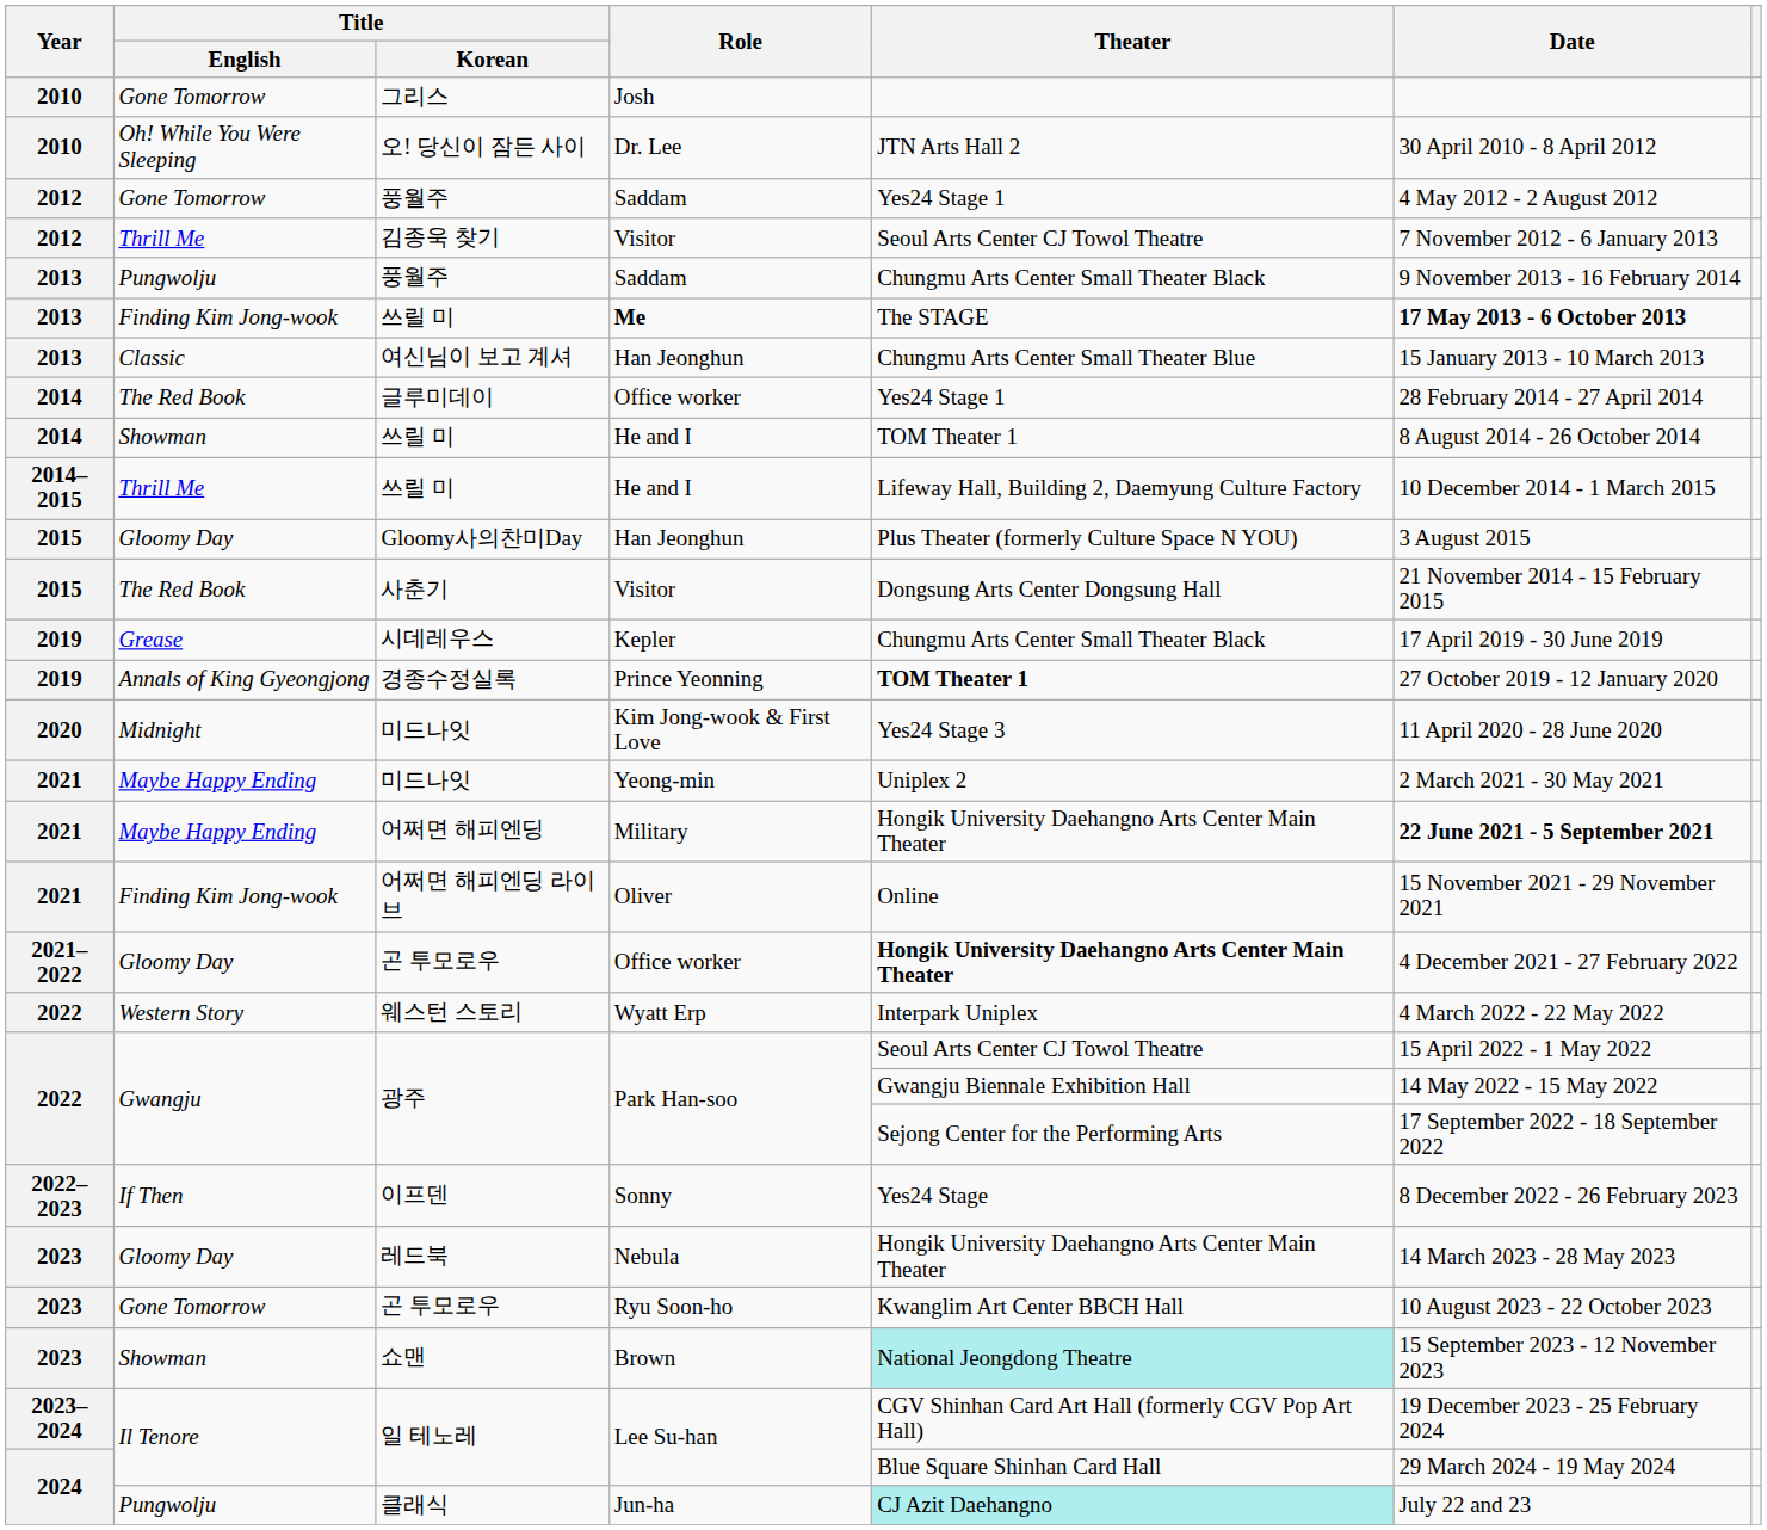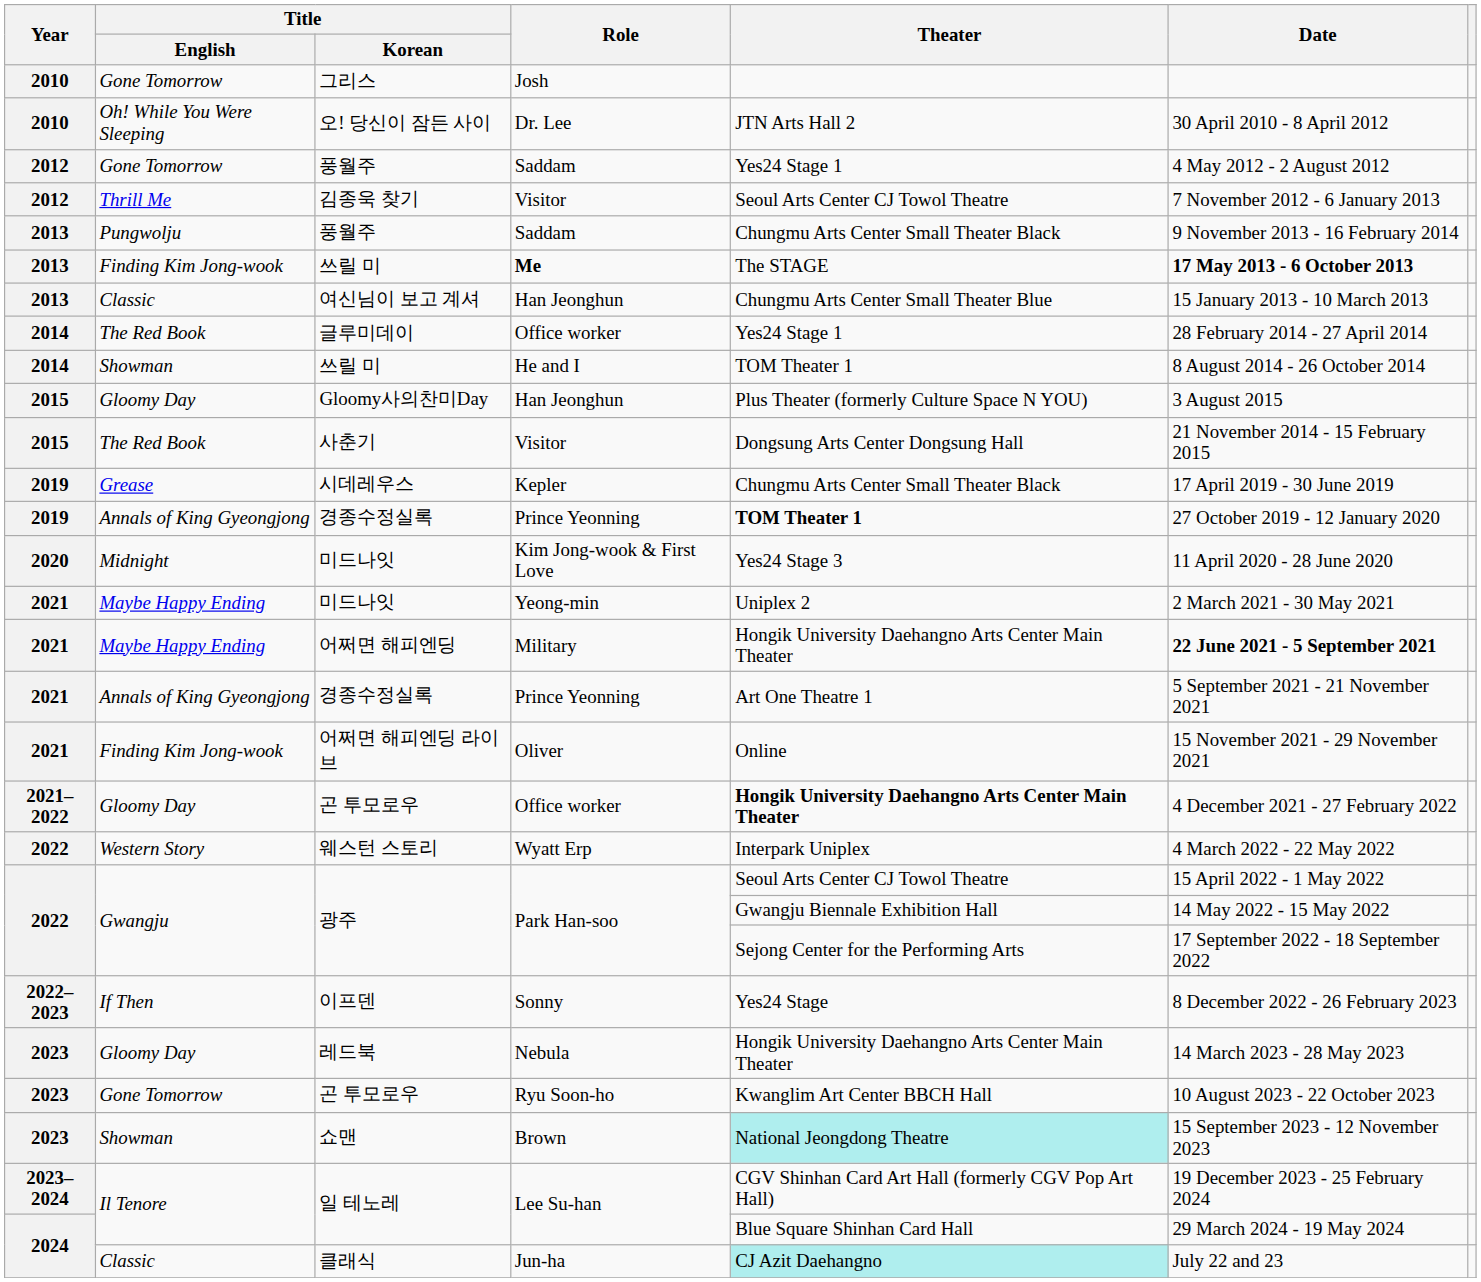 <table class="wikitable plainrowheaders sortable">
 <tr>
 <th rowspan="2" scope="col">Year</th>
 <th colspan="2" scope="col">Title</th>
 <th rowspan="2" scope="col">Role</th>
 <th rowspan="2" scope="col">Theater</th>
 <th rowspan="2" scope="col">Date</th>
 <th rowspan="2" scope="col" class="unsortable"></th>
 </tr>
 <tr>
 <th>English</th>
 <th>Korean</th>
 </tr>
 <tr>
 <th scope="row">2010</th>
 <td><em>Gone Tomorrow</em></td>
 <td>그리스</td>
 <td>Josh</td>
 <td></td>
 <td></td>
 <td></td>
 </tr>
 <tr>
 <th scope="row">2010</th>
 <td><em>Oh! While You Were Sleeping</em></td>
 <td>오! 당신이 잠든 사이</td>
 <td>Dr. Lee</td>
 <td>JTN Arts Hall 2</td>
 <td>30 April 2010 - 8 April 2012</td>
 <td></td>
 </tr>
 <tr>
 <th scope="row">2012</th>
 <td><em>Gone Tomorrow</em></td>
 <td>풍월주</td>
 <td>Saddam</td>
 <td>Yes24 Stage 1</td>
 <td>4 May 2012 - 2 August 2012</td>
 <td></td>
 </tr>
 <tr>
 <th scope="row">2012</th>
 <td><em><a href='#'>Thrill Me</a></em></td>
 <td>김종욱 찾기</td>
 <td>Visitor</td>
 <td>Seoul Arts Center CJ Towol Theatre</td>
 <td>7 November 2012 - 6 January 2013</td>
 <td></td>
 </tr>
 <tr>
 <th scope="row">2013</th>
 <td><em>Pungwolju</em></td>
 <td>풍월주</td>
 <td>Saddam</td>
 <td>Chungmu Arts Center Small Theater Black</td>
 <td>9 November 2013 - 16 February 2014</td>
 <td></td>
 </tr>
 <tr>
 <th scope="row">2013</th>
 <td><em>Finding Kim Jong-wook</em></td>
 <td>쓰릴 미</td>
 <td><strong>Me</strong></td>
 <td>The STAGE</td>
 <td><strong>17 May 2013 - 6 October 2013</strong></td>
 <td></td>
 </tr>
 <tr>
 <th scope="row">2013</th>
 <td><em>Classic</em></td>
 <td>여신님이 보고 계셔</td>
 <td>Han Jeonghun</td>
 <td>Chungmu Arts Center Small Theater Blue</td>
 <td>15 January 2013 - 10 March 2013</td>
 <td></td>
 </tr>
 <tr>
 <th scope="row">2014</th>
 <td><em>The Red Book</em></td>
 <td>글루미데이</td>
 <td>Office worker</td>
 <td>Yes24 Stage 1</td>
 <td>28 February 2014 - 27 April 2014</td>
 <td></td>
 </tr>
 <tr>
 <th scope="row">2014</th>
 <td><em>Showman</em></td>
 <td>쓰릴 미</td>
 <td>He and I</td>
 <td>TOM Theater 1</td>
 <td>8 August 2014 - 26 October 2014</td>
 <td></td>
 </tr>
 <tr>
-<th scope="row">2014–2015</th>
-<td><em><a href='#'>Thrill Me</a></em></td>
-<td>쓰릴 미</td>
-<td>He and I</td>
-<td>Lifeway Hall, Building 2, Daemyung Culture Factory</td>
-<td>10 December 2014 - 1 March 2015</td>
-<td></td>
-</tr>
-<tr>
 <th scope="row">2015</th>
 <td><em>Gloomy Day</em></td>
 <td>Gloomy사의찬미Day</td>
 <td>Han Jeonghun</td>
 <td>Plus Theater (formerly Culture Space N YOU)</td>
 <td>3 August 2015</td>
 <td></td>
 </tr>
 <tr>
 <th scope="row">2015</th>
 <td><em>The Red Book</em></td>
 <td>사춘기</td>
 <td>Visitor</td>
 <td>Dongsung Arts Center Dongsung Hall</td>
 <td>21 November 2014 - 15 February 2015</td>
 <td></td>
 </tr>
 <tr>
 <th scope="row">2019</th>
 <td><em><a href='#'>Grease</a></em></td>
 <td>시데레우스</td>
 <td>Kepler</td>
 <td>Chungmu Arts Center Small Theater Black</td>
 <td>17 April 2019 - 30 June 2019</td>
 <td></td>
 </tr>
 <tr>
 <th scope="row">2019</th>
 <td><em>Annals of King Gyeongjong</em></td>
 <td>경종수정실록</td>
 <td>Prince Yeonning</td>
 <td><strong>TOM Theater 1</strong></td>
 <td>27 October 2019 - 12 January 2020</td>
 <td></td>
 </tr>
 <tr>
 <th scope="row">2020</th>
 <td><em>Midnight</em></td>
 <td>미드나잇</td>
 <td>Kim Jong-wook & First Love</td>
 <td>Yes24 Stage 3</td>
 <td>11 April 2020 - 28 June 2020</td>
 <td></td>
 </tr>
 <tr>
 <th scope="row">2021</th>
 <td><em><a href='#'>Maybe Happy Ending</a></em></td>
 <td>미드나잇</td>
 <td>Yeong-min</td>
 <td>Uniplex 2</td>
 <td>2 March 2021 - 30 May 2021</td>
 <td></td>
 </tr>
 <tr>
 <th scope="row">2021</th>
 <td><em><a href='#'>Maybe Happy Ending</a></em></td>
 <td>어쩌면 해피엔딩</td>
 <td>Military</td>
 <td>Hongik University Daehangno Arts Center Main Theater</td>
 <td><strong>22 June 2021 - 5 September 2021</strong></td>
+<td></td>
+</tr>
+<tr>
+<th scope="row">2021</th>
+<td><em>Annals of King Gyeongjong</em></td>
+<td>경종수정실록</td>
+<td>Prince Yeonning</td>
+<td>Art One Theatre 1</td>
+<td>5 September 2021 - 21 November 2021</td>
 <td></td>
 </tr>
 <tr>
 <th scope="row">2021</th>
 <td><em>Finding Kim Jong-wook</em></td>
 <td>어쩌면 해피엔딩 라이브</td>
 <td>Oliver</td>
 <td>Online</td>
 <td>15 November 2021 - 29 November 2021</td>
 <td></td>
 </tr>
 <tr>
 <th scope="row">2021–2022</th>
 <td><em>Gloomy Day</em></td>
 <td>곤 투모로우</td>
 <td>Office worker</td>
 <td><strong>Hongik University Daehangno Arts Center Main Theater</strong></td>
 <td>4 December 2021 - 27 February 2022</td>
 <td></td>
 </tr>
 <tr>
 <th scope="row">2022</th>
 <td><em>Western Story</em></td>
 <td>웨스턴 스토리</td>
 <td>Wyatt Erp</td>
 <td>Interpark Uniplex</td>
 <td>4 March 2022 - 22 May 2022</td>
 <td></td>
 </tr>
 <tr>
 <th scope="row" rowspan="3">2022</th>
 <td rowspan="3"><em>Gwangju</em></td>
 <td rowspan="3">광주</td>
 <td rowspan="3">Park Han-soo</td>
 <td>Seoul Arts Center CJ Towol Theatre</td>
 <td>15 April 2022 - 1 May 2022</td>
 <td></td>
 </tr>
 <tr>
 <td>Gwangju Biennale Exhibition Hall</td>
 <td>14 May 2022 - 15 May 2022</td>
 <td></td>
 </tr>
 <tr>
 <td>Sejong Center for the Performing Arts</td>
 <td>17 September 2022 - 18 September 2022</td>
 <td></td>
 </tr>
 <tr>
 <th scope="row">2022–2023</th>
 <td><em>If Then</em></td>
 <td>이프덴</td>
 <td>Sonny</td>
 <td>Yes24 Stage</td>
 <td>8 December 2022 - 26 February 2023</td>
 <td></td>
 </tr>
 <tr>
 <th scope="row">2023</th>
 <td><em>Gloomy Day</em></td>
 <td>레드북</td>
 <td>Nebula</td>
 <td>Hongik University Daehangno Arts Center Main Theater</td>
 <td>14 March 2023 - 28 May 2023</td>
 <td></td>
 </tr>
 <tr>
 <th scope="row">2023</th>
 <td><em>Gone Tomorrow</em></td>
 <td>곤 투모로우</td>
 <td>Ryu Soon-ho</td>
 <td>Kwanglim Art Center BBCH Hall</td>
 <td>10 August 2023 - 22 October 2023</td>
 <td></td>
 </tr>
 <tr>
 <th scope="row">2023</th>
 <td><em>Showman</em></td>
 <td>쇼맨</td>
 <td>Brown</td>
 <td style="background: paleturquoise;">National Jeongdong Theatre</td>
 <td>15 September 2023 - 12 November 2023</td>
 <td></td>
 </tr>
 <tr>
 <th scope="row">2023–2024</th>
 <td rowspan="2"><em>Il Tenore</em></td>
 <td rowspan="2">일 테노레</td>
 <td rowspan="2">Lee Su-han</td>
 <td>CGV Shinhan Card Art Hall (formerly CGV Pop Art Hall)</td>
 <td>19 December 2023 - 25 February 2024</td>
 <td></td>
 </tr>
 <tr>
 <th rowspan="2" scope="row">2024</th>
 <td>Blue Square Shinhan Card Hall</td>
 <td>29 March 2024 - 19 May 2024</td>
 <td></td>
 </tr>
 <tr>
-<td><em>Pungwolju</em></td>
+<td><em>Classic</em></td>
 <td>클래식</td>
 <td>Jun-ha</td>
 <td style="background: paleturquoise;">CJ Azit Daehangno</td>
 <td>July 22 and 23</td>
 <td></td>
 </tr>
 </table>
